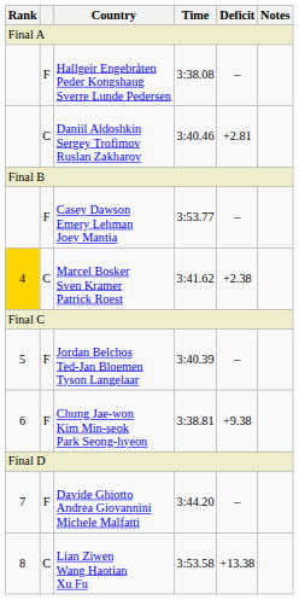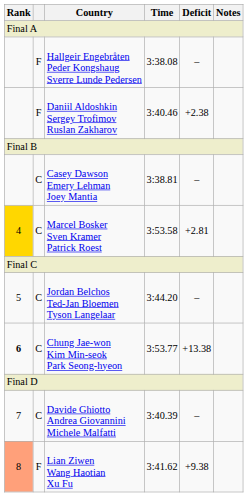 <table class="wikitable" style="text-align:center;">
 <tr>
 <th>Rank</th>
 <th></th>
 <th>Country</th>
 <th>Time</th>
 <th>Deficit</th>
 <th>Notes</th>
 </tr>
 <tr>
 <td colspan=6 align=left style="background: #eeeecc">Final A</td>
 </tr>
 <tr>
 <td></td>
 <td>F</td>
 <td align=left><br><a href='#'>Hallgeir Engebråten</a><br><a href='#'>Peder Kongshaug</a><br><a href='#'>Sverre Lunde Pedersen</a></td>
 <td>3:38.08</td>
 <td>–</td>
 <td></td>
 </tr>
 <tr>
 <td></td>
-<td>C</td>
+<td>F</td>
 <td align=left><br><a href='#'>Daniil Aldoshkin</a><br><a href='#'>Sergey Trofimov</a><br><a href='#'>Ruslan Zakharov</a></td>
 <td>3:40.46</td>
-<td>+2.81</td>
+<td>+2.38</td>
 <td></td>
 </tr>
 <tr>
 <td colspan=6 align=left style="background: #eeeecc">Final B</td>
 </tr>
 <tr>
 <td></td>
-<td>F</td>
+<td>C</td>
 <td align=left><br><a href='#'>Casey Dawson</a><br><a href='#'>Emery Lehman</a><br><a href='#'>Joey Mantia</a></td>
-<td>3:53.77</td>
+<td>3:38.81</td>
 <td>–</td>
 <td></td>
 </tr>
 <tr>
 <td style="background: gold;">4</td>
 <td>C</td>
 <td align=left><br><a href='#'>Marcel Bosker</a><br><a href='#'>Sven Kramer</a><br><a href='#'>Patrick Roest</a></td>
-<td>3:41.62</td>
-<td>+2.38</td>
+<td>3:53.58</td>
+<td>+2.81</td>
 <td></td>
 </tr>
 <tr>
 <td colspan=6 align=left style="background: #eeeecc">Final C</td>
 </tr>
 <tr>
 <td>5</td>
-<td>F</td>
+<td>C</td>
 <td align=left><br><a href='#'>Jordan Belchos</a><br><a href='#'>Ted-Jan Bloemen</a><br><a href='#'>Tyson Langelaar</a></td>
-<td>3:40.39</td>
+<td>3:44.20</td>
 <td>–</td>
 <td></td>
 </tr>
 <tr>
-<td>6</td>
-<td>F</td>
+<td><strong>6</strong></td>
+<td>C</td>
 <td align=left><br><a href='#'>Chung Jae-won</a><br><a href='#'>Kim Min-seok</a><br><a href='#'>Park Seong-hyeon</a></td>
-<td>3:38.81</td>
-<td>+9.38</td>
+<td>3:53.77</td>
+<td>+13.38</td>
 <td></td>
 </tr>
 <tr>
 <td colspan=6 align=left style="background: #eeeecc">Final D</td>
 </tr>
 <tr>
 <td>7</td>
-<td>F</td>
+<td>C</td>
 <td align=left><br><a href='#'>Davide Ghiotto</a><br><a href='#'>Andrea Giovannini</a><br><a href='#'>Michele Malfatti</a></td>
-<td>3:44.20</td>
+<td>3:40.39</td>
 <td>–</td>
 <td></td>
 </tr>
 <tr>
-<td>8</td>
-<td>C</td>
+<td style="background: lightsalmon;">8</td>
+<td>F</td>
 <td align=left><br><a href='#'>Lian Ziwen</a><br><a href='#'>Wang Haotian</a><br><a href='#'>Xu Fu</a></td>
-<td>3:53.58</td>
-<td>+13.38</td>
+<td>3:41.62</td>
+<td>+9.38</td>
 <td></td>
 </tr>
 </table>
